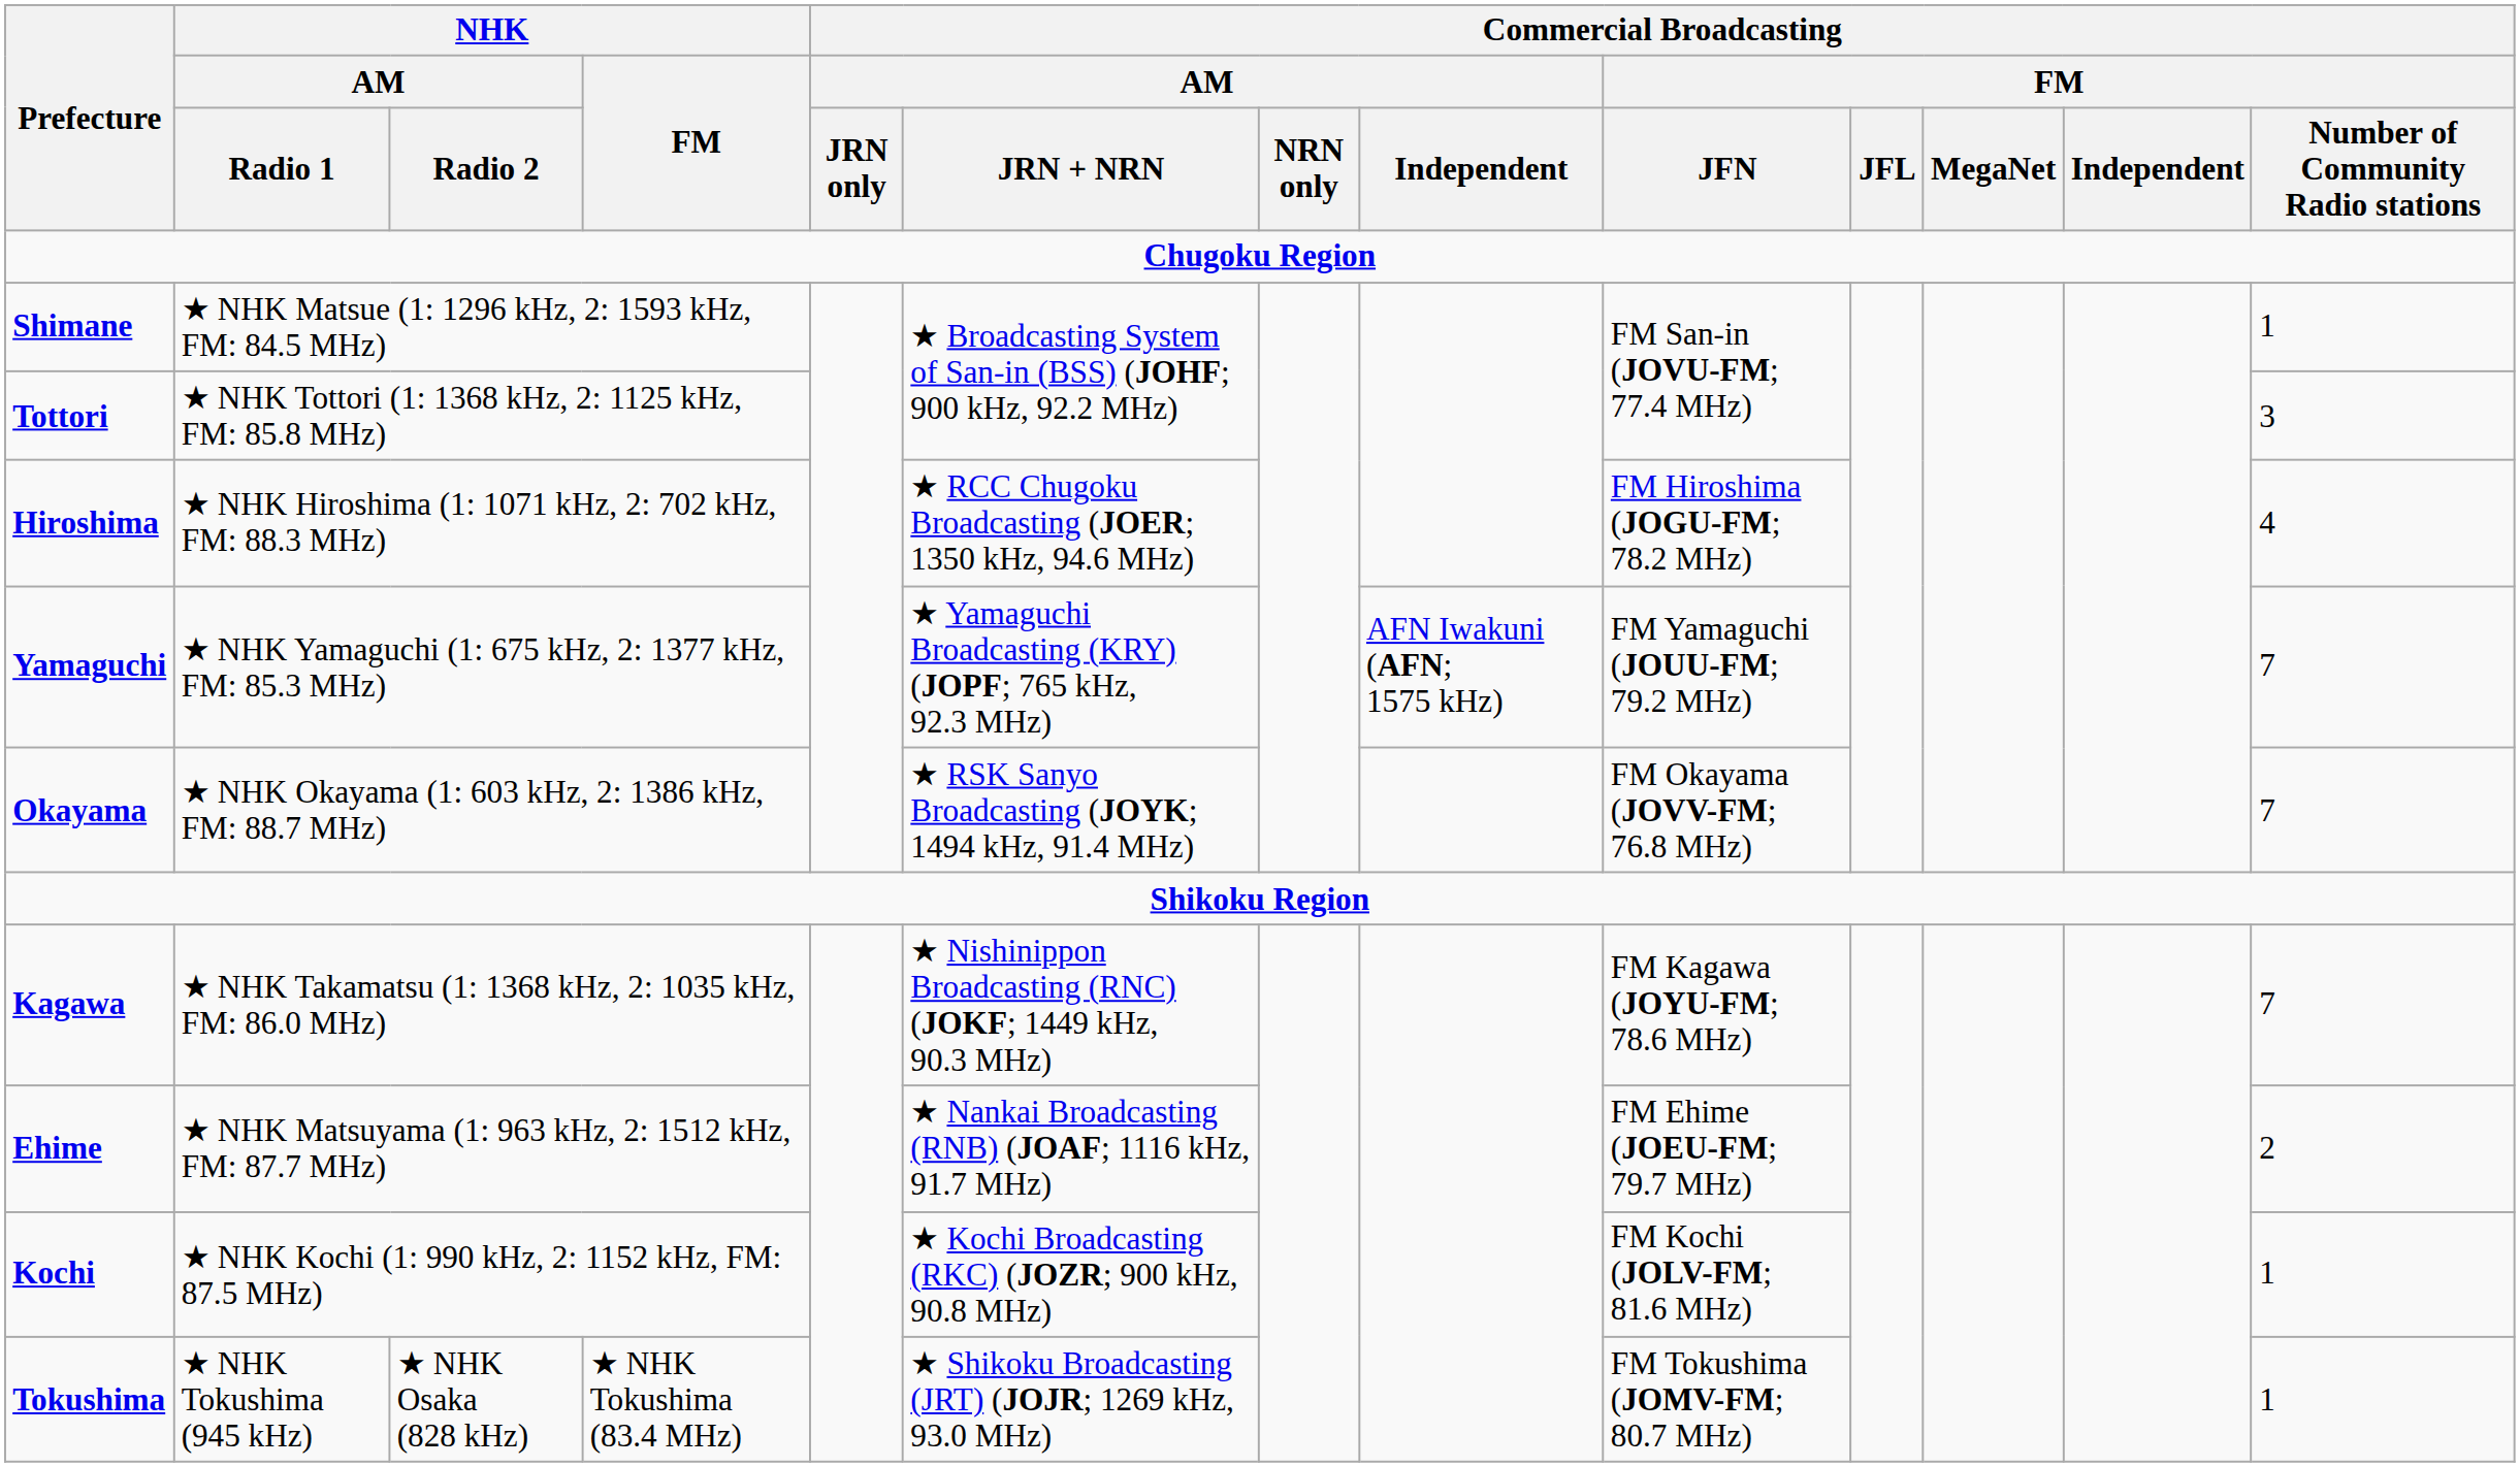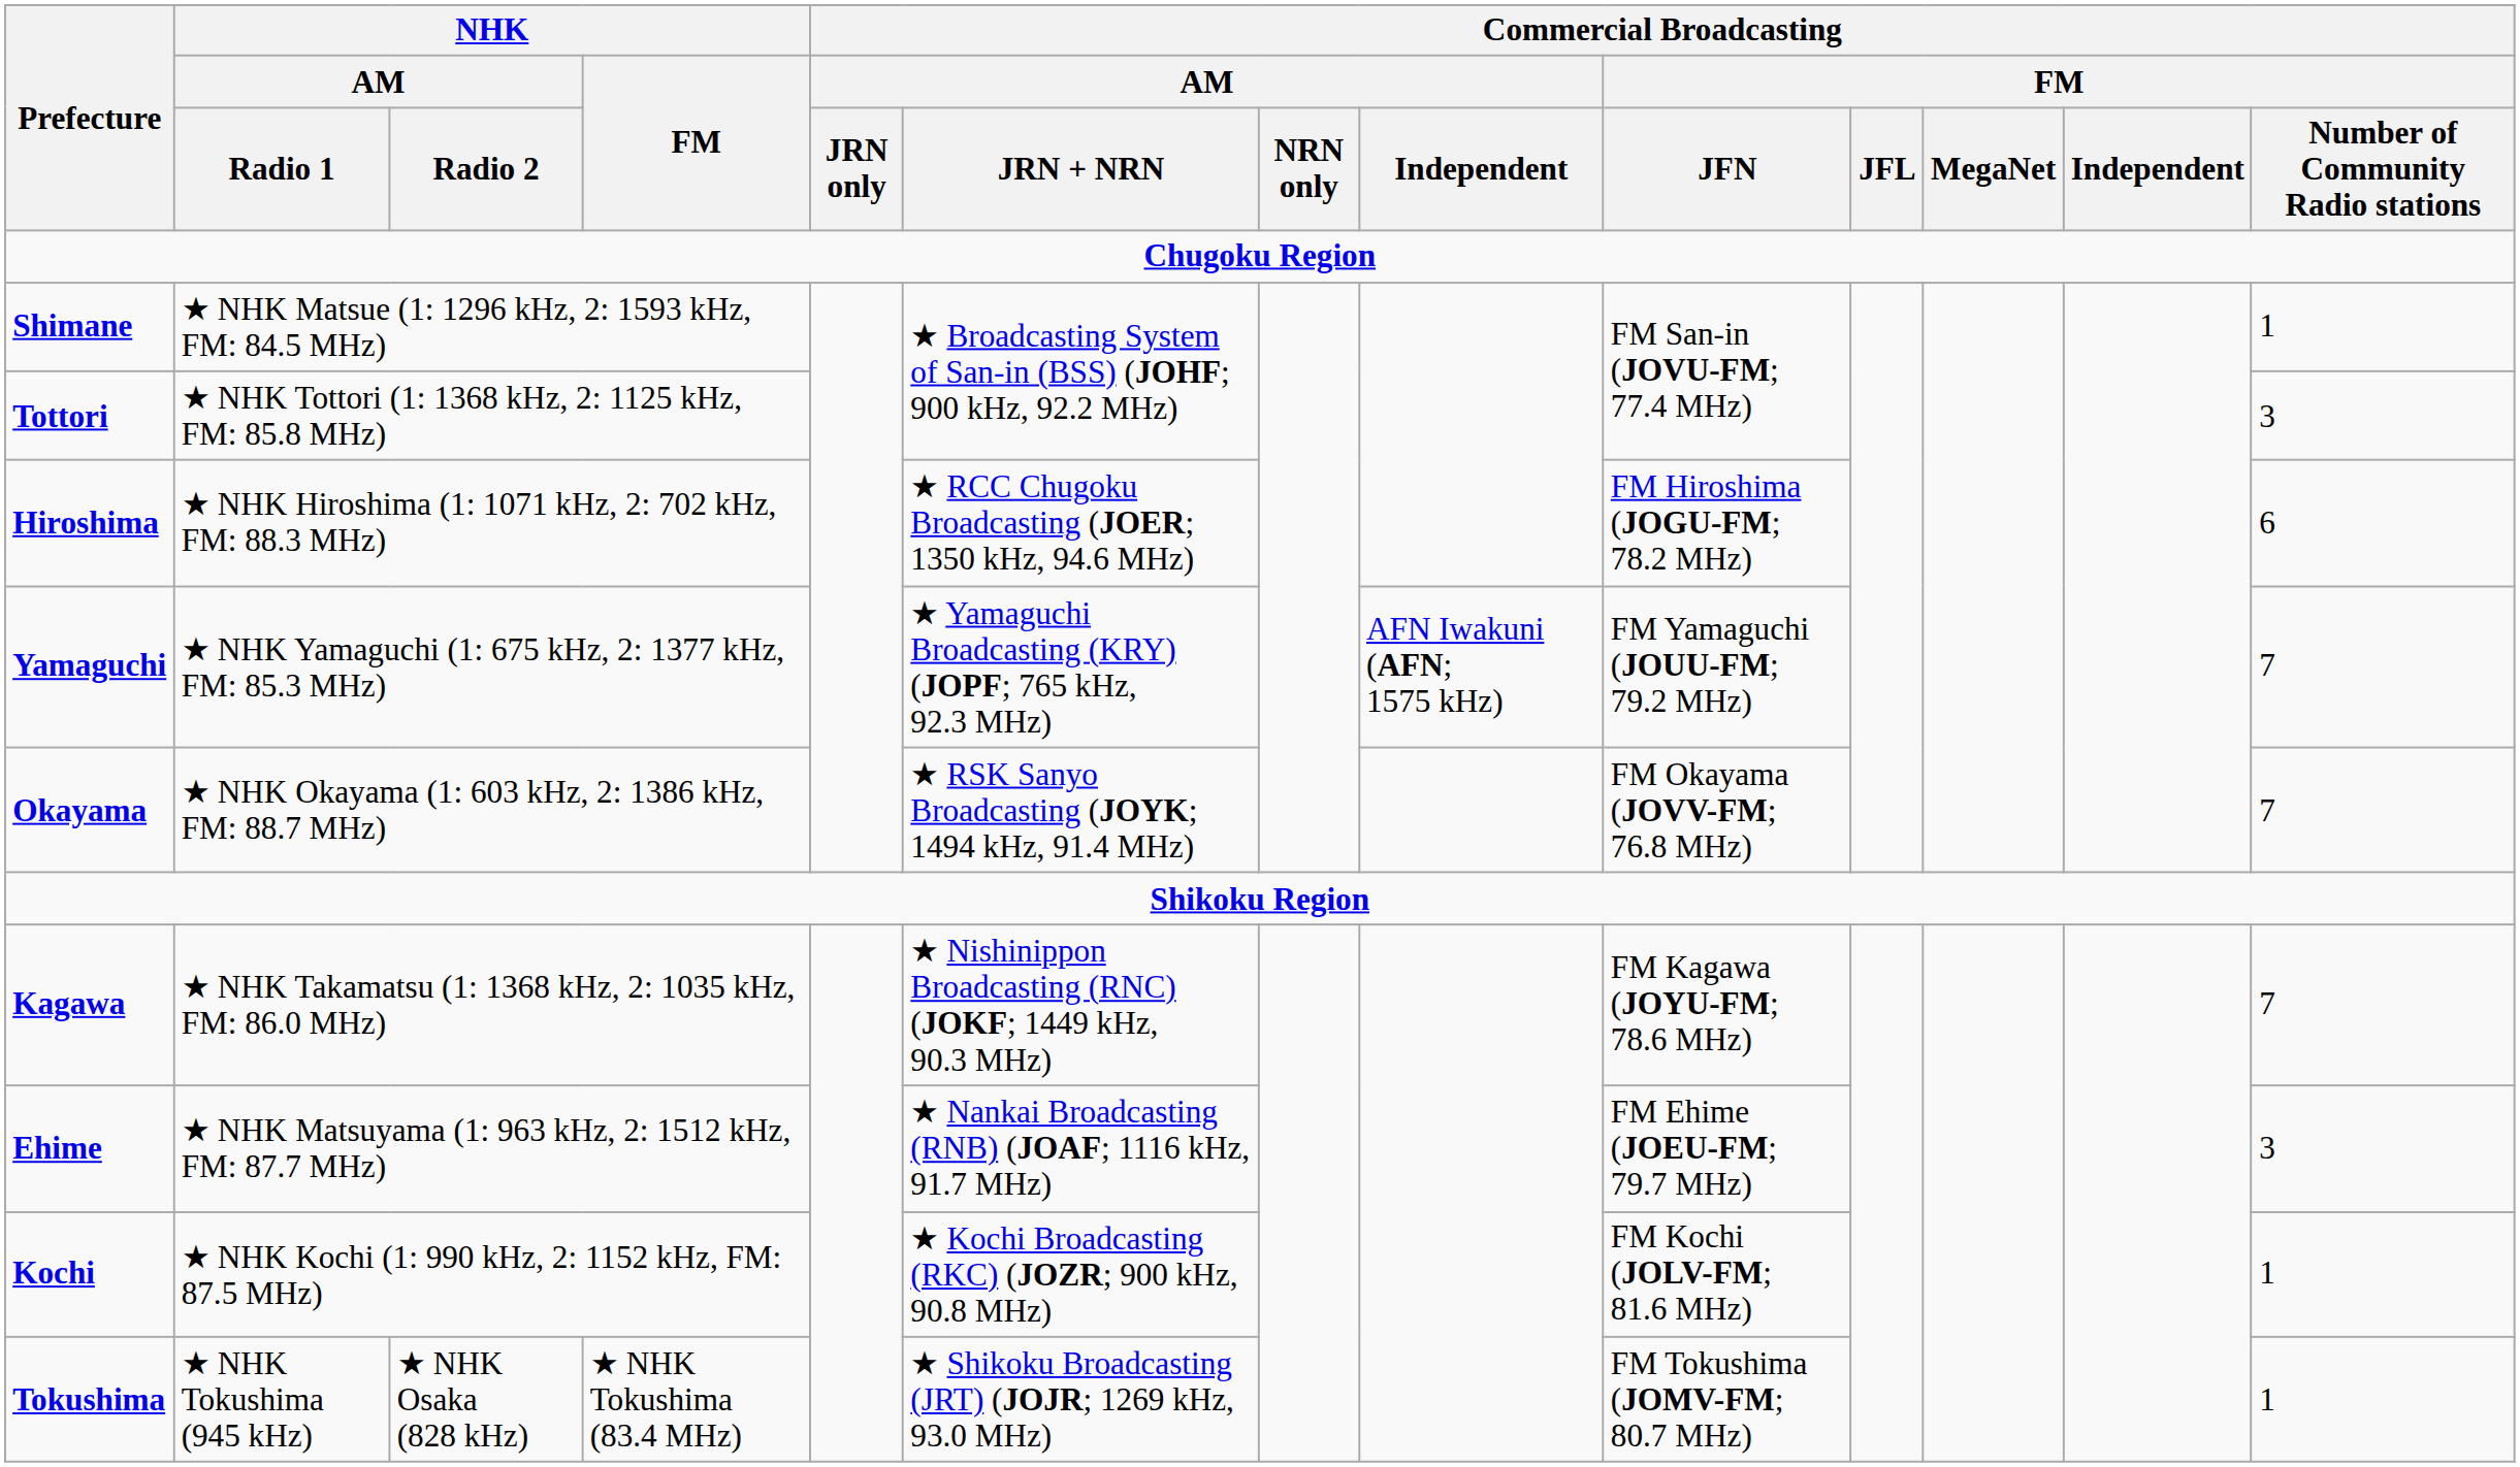 <table class="wikitable">
 <tr>
 <th rowspan="3">Prefecture</th>
 <th colspan="3"><a href='#'>NHK</a></th>
 <th colspan="9"><strong>Commercial Broadcasting</strong></th>
 </tr>
 <tr>
 <th colspan="2">AM</th>
 <th rowspan="2">FM</th>
 <th colspan="4">AM</th>
 <th colspan="5">FM</th>
 </tr>
 <tr>
 <th>Radio 1</th>
 <th>Radio 2</th>
 <th>JRN only</th>
 <th>JRN + NRN</th>
 <th>NRN only</th>
 <th>Independent</th>
 <th>JFN</th>
 <th>JFL</th>
 <th>MegaNet</th>
 <th>Independent</th>
 <th>Number of Community Radio stations</th>
 </tr>
 <tr>
 <td colspan="13" style="text-align: center;"><strong><a href='#'>Chugoku Region</a></strong></td>
 </tr>
 <tr>
 <td><strong><a href='#'>Shimane</a></strong></td>
 <td colspan="3">★ NHK Matsue (1: 1296 kHz, 2: 1593 kHz, FM: 84.5 MHz)</td>
 <td rowspan="5"></td>
 <td rowspan="2">★ <a href='#'>Broadcasting System of San-in (BSS)</a> (<strong>JOHF</strong>; 900 kHz, 92.2 MHz)</td>
 <td rowspan="5"></td>
 <td rowspan="3"></td>
 <td rowspan="2">FM San-in<br>(<strong>JOVU-FM</strong>; 77.4 MHz)</td>
 <td rowspan="5"></td>
 <td rowspan="5"></td>
 <td rowspan="5"></td>
 <td>1</td>
 </tr>
 <tr>
 <td><strong><a href='#'>Tottori</a></strong></td>
 <td colspan="3">★ NHK Tottori (1: 1368 kHz, 2: 1125 kHz, FM: 85.8 MHz)</td>
 <td>3</td>
 </tr>
 <tr>
 <td><strong><a href='#'>Hiroshima</a></strong></td>
 <td colspan="3">★ NHK Hiroshima (1: 1071 kHz, 2: 702 kHz, FM: 88.3 MHz)</td>
 <td>★ <a href='#'>RCC Chugoku Broadcasting</a> (<strong>JOER</strong>; 1350 kHz, 94.6 MHz)</td>
 <td><a href='#'>FM Hiroshima</a> (<strong>JOGU-FM</strong>; 78.2 MHz)</td>
-<td>4</td>
+<td>6</td>
 </tr>
 <tr>
 <td><strong><a href='#'>Yamaguchi</a></strong></td>
 <td colspan="3">★ NHK Yamaguchi (1: 675 kHz, 2: 1377 kHz, FM: 85.3 MHz)</td>
 <td>★ <a href='#'>Yamaguchi Broadcasting (KRY)</a> (<strong>JOPF</strong>; 765 kHz, 92.3 MHz)</td>
 <td><a href='#'>AFN Iwakuni</a> (<strong>AFN</strong>; 1575 kHz)</td>
 <td>FM Yamaguchi (<strong>JOUU-FM</strong>; 79.2 MHz)</td>
 <td>7</td>
 </tr>
 <tr>
 <td><strong><a href='#'>Okayama</a></strong></td>
 <td colspan="3">★ NHK Okayama (1: 603 kHz, 2: 1386 kHz, FM: 88.7 MHz)</td>
 <td>★ <a href='#'>RSK Sanyo Broadcasting</a> (<strong>JOYK</strong>; 1494 kHz, 91.4 MHz)</td>
 <td></td>
 <td>FM Okayama (<strong>JOVV-FM</strong>; 76.8 MHz)</td>
 <td>7</td>
 </tr>
 <tr>
 <td colspan="13" style="text-align: center;"><strong><a href='#'>Shikoku Region</a></strong></td>
 </tr>
 <tr>
 <td><strong><a href='#'>Kagawa</a></strong></td>
 <td colspan="3">★ NHK Takamatsu (1: 1368 kHz, 2: 1035 kHz, FM: 86.0 MHz)</td>
 <td rowspan="4"></td>
 <td>★ <a href='#'>Nishinippon Broadcasting (RNC)</a> (<strong>JOKF</strong>; 1449 kHz, 90.3 MHz)</td>
 <td rowspan="4"></td>
 <td rowspan="4"></td>
 <td>FM Kagawa (<strong>JOYU-FM</strong>; 78.6 MHz)</td>
 <td rowspan="4"></td>
 <td rowspan="4"></td>
 <td rowspan="4"></td>
 <td>7</td>
 </tr>
 <tr>
 <td><strong><a href='#'>Ehime</a></strong></td>
 <td colspan="3">★ NHK Matsuyama (1: 963 kHz, 2: 1512 kHz, FM: 87.7 MHz)</td>
 <td>★ <a href='#'>Nankai Broadcasting (RNB)</a> (<strong>JOAF</strong>; 1116 kHz, 91.7 MHz)</td>
 <td>FM Ehime (<strong>JOEU-FM</strong>; 79.7 MHz)</td>
-<td>2</td>
+<td>3</td>
 </tr>
 <tr>
 <td><strong><a href='#'>Kochi</a></strong></td>
 <td colspan="3">★ NHK Kochi (1: 990 kHz, 2: 1152 kHz, FM: 87.5 MHz)</td>
 <td>★ <a href='#'>Kochi Broadcasting (RKC)</a> (<strong>JOZR</strong>; 900 kHz, 90.8 MHz)</td>
 <td>FM Kochi (<strong>JOLV-FM</strong>; 81.6 MHz)</td>
 <td>1</td>
 </tr>
 <tr>
 <td><strong><a href='#'>Tokushima</a></strong></td>
 <td>★ NHK Tokushima (945 kHz)</td>
 <td>★ NHK Osaka (828 kHz)</td>
 <td>★ NHK Tokushima (83.4 MHz)</td>
 <td>★ <a href='#'>Shikoku Broadcasting (JRT)</a> (<strong>JOJR</strong>; 1269 kHz, 93.0 MHz)</td>
 <td>FM Tokushima (<strong>JOMV-FM</strong>; 80.7 MHz)</td>
 <td>1</td>
 </tr>
 </table>
